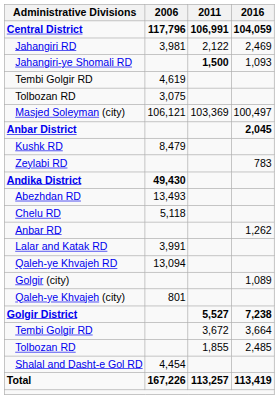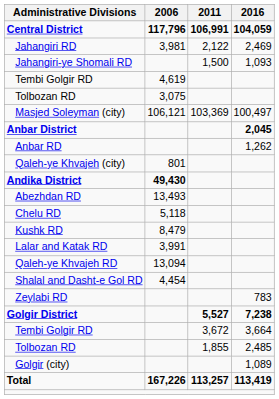 <table class="wikitable">
 <tr>
 <th>Administrative Divisions</th>
 <th>2006</th>
 <th>2011</th>
 <th>2016</th>
 </tr>
 <tr>
 <td><strong><a href='#'>Central District</a></strong></td>
 <td style="text-align: right;"><strong>117,796</strong></td>
 <td style="text-align: right;"><strong>106,991</strong></td>
 <td style="text-align: right;"><strong>104,059</strong></td>
 </tr>
 <tr>
 <td style="padding-left: 1em;"><a href='#'>Jahangiri RD</a></td>
 <td style="text-align: right;">3,981</td>
 <td style="text-align: right;">2,122</td>
 <td style="text-align: right;">2,469</td>
 </tr>
 <tr>
 <td style="padding-left: 1em;"><a href='#'>Jahangiri-ye Shomali RD</a></td>
 <td style="text-align: right;"></td>
-<td style="text-align: right;"><strong>1,500</strong></td>
+<td style="text-align: right;">1,500</td>
 <td style="text-align: right;">1,093</td>
 </tr>
 <tr>
 <td style="padding-left: 1em;">Tembi Golgir RD</td>
 <td style="text-align: right;">4,619</td>
 <td style="text-align: right;"></td>
 <td style="text-align: right;"></td>
 </tr>
 <tr>
 <td style="padding-left: 1em;">Tolbozan RD</td>
 <td style="text-align: right;">3,075</td>
 <td style="text-align: right;"></td>
 <td style="text-align: right;"></td>
 </tr>
 <tr>
 <td style="padding-left: 1em;"><a href='#'>Masjed Soleyman</a> (city)</td>
 <td style="text-align: right;">106,121</td>
 <td style="text-align: right;">103,369</td>
 <td style="text-align: right;">100,497</td>
 </tr>
 <tr>
 <td><strong><a href='#'>Anbar District</a></strong></td>
 <td style="text-align: right;"></td>
 <td style="text-align: right;"></td>
 <td style="text-align: right;"><strong>2,045</strong></td>
 </tr>
 <tr>
-<td style="padding-left: 1em;"><a href='#'>Kushk RD</a></td>
-<td style="text-align: right;">8,479</td>
+<td style="padding-left: 1em;"><a href='#'>Anbar RD</a></td>
 <td style="text-align: right;"></td>
 <td style="text-align: right;"></td>
+<td style="text-align: right;">1,262</td>
 </tr>
 <tr>
-<td style="padding-left: 1em;"><a href='#'>Zeylabi RD</a></td>
+<td style="padding-left: 1em;"><a href='#'>Qaleh-ye Khvajeh</a> (city)</td>
+<td style="text-align: right;">801</td>
 <td style="text-align: right;"></td>
 <td style="text-align: right;"></td>
-<td style="text-align: right;">783</td>
 </tr>
 <tr>
 <td><strong><a href='#'>Andika District</a></strong></td>
 <td style="text-align: right;"><strong>49,430</strong></td>
 <td style="text-align: right;"></td>
 <td style="text-align: right;"></td>
 </tr>
 <tr>
 <td style="padding-left: 1em;"><a href='#'>Abezhdan RD</a></td>
 <td style="text-align: right;">13,493</td>
 <td style="text-align: right;"></td>
 <td style="text-align: right;"></td>
 </tr>
 <tr>
 <td style="padding-left: 1em;"><a href='#'>Chelu RD</a></td>
 <td style="text-align: right;">5,118</td>
 <td style="text-align: right;"></td>
 <td style="text-align: right;"></td>
 </tr>
 <tr>
-<td style="padding-left: 1em;"><a href='#'>Anbar RD</a></td>
+<td style="padding-left: 1em;"><a href='#'>Kushk RD</a></td>
+<td style="text-align: right;">8,479</td>
 <td style="text-align: right;"></td>
 <td style="text-align: right;"></td>
-<td style="text-align: right;">1,262</td>
 </tr>
 <tr>
 <td style="padding-left: 1em;"><a href='#'>Lalar and Katak RD</a></td>
 <td style="text-align: right;">3,991</td>
 <td style="text-align: right;"></td>
 <td style="text-align: right;"></td>
 </tr>
 <tr>
 <td style="padding-left: 1em;"><a href='#'>Qaleh-ye Khvajeh RD</a></td>
 <td style="text-align: right;">13,094</td>
 <td style="text-align: right;"></td>
 <td style="text-align: right;"></td>
 </tr>
 <tr>
-<td style="padding-left: 1em;"><a href='#'>Golgir</a> (city)</td>
+<td style="padding-left: 1em;"><a href='#'>Shalal and Dasht-e Gol RD</a></td>
+<td style="text-align: right;">4,454</td>
 <td style="text-align: right;"></td>
 <td style="text-align: right;"></td>
-<td style="text-align: right;">1,089</td>
 </tr>
 <tr>
-<td style="padding-left: 1em;"><a href='#'>Qaleh-ye Khvajeh</a> (city)</td>
-<td style="text-align: right;">801</td>
+<td style="padding-left: 1em;"><a href='#'>Zeylabi RD</a></td>
 <td style="text-align: right;"></td>
 <td style="text-align: right;"></td>
+<td style="text-align: right;">783</td>
 </tr>
 <tr>
 <td><strong><a href='#'>Golgir District</a></strong></td>
 <td style="text-align: right;"></td>
 <td style="text-align: right;"><strong>5,527</strong></td>
 <td style="text-align: right;"><strong>7,238</strong></td>
 </tr>
 <tr>
 <td style="padding-left: 1em;"><a href='#'>Tembi Golgir RD</a></td>
 <td style="text-align: right;"></td>
 <td style="text-align: right;">3,672</td>
 <td style="text-align: right;">3,664</td>
 </tr>
 <tr>
 <td style="padding-left: 1em;"><a href='#'>Tolbozan RD</a></td>
 <td style="text-align: right;"></td>
 <td style="text-align: right;">1,855</td>
 <td style="text-align: right;">2,485</td>
 </tr>
 <tr>
-<td style="padding-left: 1em;"><a href='#'>Shalal and Dasht-e Gol RD</a></td>
-<td style="text-align: right;">4,454</td>
+<td style="padding-left: 1em;"><a href='#'>Golgir</a> (city)</td>
 <td style="text-align: right;"></td>
 <td style="text-align: right;"></td>
+<td style="text-align: right;">1,089</td>
 </tr>
 <tr>
 <td><strong>Total</strong></td>
 <td style="text-align: right;"><strong>167,226</strong></td>
 <td style="text-align: right;"><strong>113,257</strong></td>
 <td style="text-align: right;"><strong>113,419</strong></td>
 </tr>
 <tr>
 <td colspan=4></td>
 </tr>
 </table>
